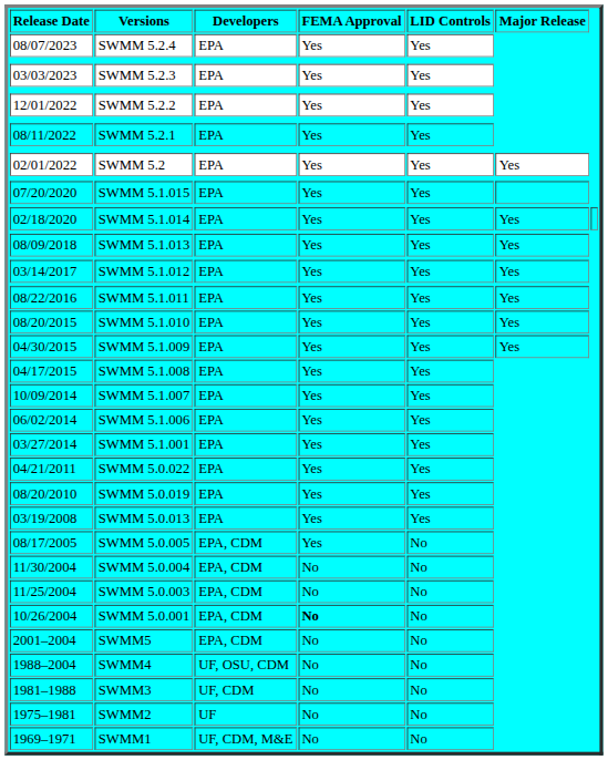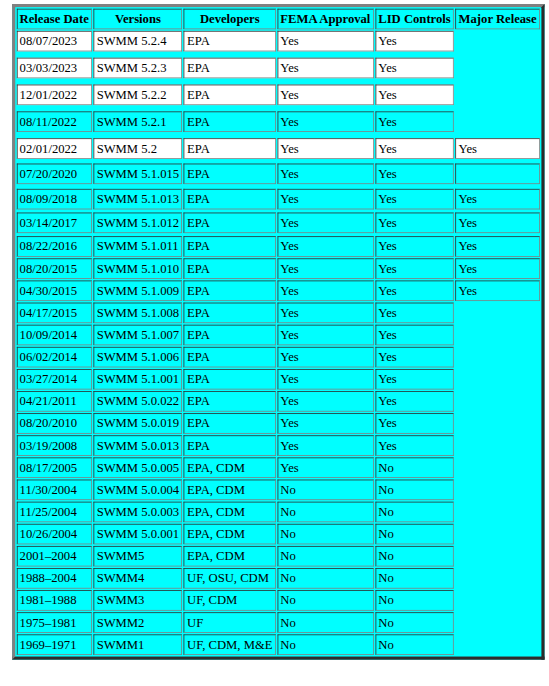 <table border="4" cellpadding="3" align="right" style="background: cyan">
 <tr>
 <th>Release Date</th>
 <th>Versions</th>
 <th>Developers</th>
 <th>FEMA Approval</th>
 <th>LID Controls</th>
 <th>Major Release</th>
 </tr>
 <tr |-|-|- style="background: white ">
 <td>08/07/2023</td>
 <td>SWMM 5.2.4</td>
 <td>EPA</td>
 <td>Yes</td>
 <td>Yes</td>
 </tr>
 <tr |-|-|->
 </tr>
 <tr |-|-|->
 </tr>
 <tr |-|-|->
 </tr>
 <tr |-|-|- style="background: white ">
 <td>03/03/2023</td>
 <td>SWMM 5.2.3</td>
 <td>EPA</td>
 <td>Yes</td>
 <td>Yes</td>
 </tr>
 <tr |-|-|->
 </tr>
 <tr |-|-|->
 </tr>
 <tr |-|-|->
 </tr>
 <tr |-|-|- style="background: white ">
 <td>12/01/2022</td>
 <td>SWMM 5.2.2</td>
 <td>EPA</td>
 <td>Yes</td>
 <td>Yes</td>
 </tr>
 <tr |-|-|->
 </tr>
 <tr |-|-|->
 </tr>
 <tr |-|-|->
 </tr>
 <tr |-|-|- style="background: cyan ">
 <td>08/11/2022</td>
 <td>SWMM 5.2.1</td>
 <td>EPA</td>
 <td>Yes</td>
 <td>Yes</td>
 </tr>
 <tr |-|-|->
 </tr>
 <tr |-|-|->
 </tr>
 <tr |-|-|->
 </tr>
 <tr |-|-|- style="background: white ">
 <td>02/01/2022</td>
 <td>SWMM 5.2</td>
 <td>EPA</td>
 <td>Yes</td>
 <td>Yes</td>
 <td>Yes</td>
 </tr>
 <tr |-|-|->
 </tr>
 <tr |-|-|->
 </tr>
 <tr |-|-|->
 <td>07/20/2020</td>
 <td>SWMM 5.1.015</td>
 <td>EPA</td>
 <td>Yes</td>
 <td>Yes</td>
 <td></td>
 </tr>
 <tr |-|-|->
-</tr>
-<tr |-|-|->
-<td>02/18/2020</td>
-<td>SWMM 5.1.014</td>
-<td>EPA</td>
-<td>Yes</td>
-<td>Yes</td>
-<td>Yes</td>
-<td></td>
 </tr>
 <tr |-|-|->
 </tr>
 <tr |-|-|->
 <td>08/09/2018</td>
 <td>SWMM 5.1.013</td>
 <td>EPA</td>
 <td>Yes</td>
 <td>Yes</td>
 <td>Yes</td>
 </tr>
 <tr |-|-|->
 </tr>
 <tr |-|-|->
 <td>03/14/2017</td>
 <td>SWMM 5.1.012</td>
 <td>EPA</td>
 <td>Yes</td>
 <td>Yes</td>
 <td>Yes</td>
 </tr>
 <tr |-|-|->
 </tr>
 <tr |-|-|->
 <td>08/22/2016</td>
 <td>SWMM 5.1.011</td>
 <td>EPA</td>
 <td>Yes</td>
 <td>Yes</td>
 <td>Yes</td>
 </tr>
 <tr |-|-|->
 <td>08/20/2015</td>
 <td>SWMM 5.1.010</td>
 <td>EPA</td>
 <td>Yes</td>
 <td>Yes</td>
 <td>Yes</td>
 </tr>
 <tr |-|-|->
 <td>04/30/2015</td>
 <td>SWMM 5.1.009</td>
 <td>EPA</td>
 <td>Yes</td>
 <td>Yes</td>
 <td>Yes</td>
 </tr>
 <tr |-|-|->
 <td>04/17/2015</td>
 <td>SWMM 5.1.008</td>
 <td>EPA</td>
 <td>Yes</td>
 <td>Yes</td>
 </tr>
 <tr |-|-|->
 <td>10/09/2014</td>
 <td>SWMM 5.1.007</td>
 <td>EPA</td>
 <td>Yes</td>
 <td>Yes</td>
 </tr>
 <tr |-|-|->
 <td>06/02/2014</td>
 <td>SWMM 5.1.006</td>
 <td>EPA</td>
 <td>Yes</td>
 <td>Yes</td>
 </tr>
 <tr |-|-|->
 <td>03/27/2014</td>
 <td>SWMM 5.1.001</td>
 <td>EPA</td>
 <td>Yes</td>
 <td>Yes</td>
 </tr>
 <tr |-|-|->
 <td>04/21/2011</td>
 <td>SWMM 5.0.022</td>
 <td>EPA</td>
 <td>Yes</td>
 <td>Yes</td>
 </tr>
 <tr |-|-|->
 <td>08/20/2010</td>
 <td>SWMM 5.0.019</td>
 <td>EPA</td>
 <td>Yes</td>
 <td>Yes</td>
 </tr>
 <tr |-|-|->
 <td>03/19/2008</td>
 <td>SWMM 5.0.013</td>
 <td>EPA</td>
 <td>Yes</td>
 <td>Yes</td>
 </tr>
 <tr |-|-|->
 <td>08/17/2005</td>
 <td>SWMM 5.0.005</td>
 <td>EPA, CDM</td>
 <td>Yes</td>
 <td>No</td>
 </tr>
 <tr>
 <td>11/30/2004</td>
 <td>SWMM 5.0.004</td>
 <td>EPA, CDM</td>
 <td>No</td>
 <td>No</td>
 </tr>
 <tr>
 <td>11/25/2004</td>
 <td>SWMM 5.0.003</td>
 <td>EPA, CDM</td>
 <td>No</td>
 <td>No</td>
 </tr>
 <tr>
 <td>10/26/2004</td>
 <td>SWMM 5.0.001</td>
 <td>EPA, CDM</td>
-<td><strong>No</strong></td>
+<td>No</td>
 <td>No</td>
 </tr>
 <tr>
 <td>2001–2004</td>
 <td>SWMM5</td>
 <td>EPA, CDM</td>
 <td>No</td>
 <td>No</td>
 </tr>
 <tr>
 <td>1988–2004</td>
 <td>SWMM4</td>
 <td>UF, OSU, CDM</td>
 <td>No</td>
 <td>No</td>
 </tr>
 <tr>
 <td>1981–1988</td>
 <td>SWMM3</td>
 <td>UF, CDM</td>
 <td>No</td>
 <td>No</td>
 </tr>
 <tr>
 <td>1975–1981</td>
 <td>SWMM2</td>
 <td>UF</td>
 <td>No</td>
 <td>No</td>
 </tr>
 <tr>
 <td>1969–1971</td>
 <td>SWMM1</td>
 <td>UF, CDM, M&E</td>
 <td>No</td>
 <td>No</td>
 </tr>
 </table>
